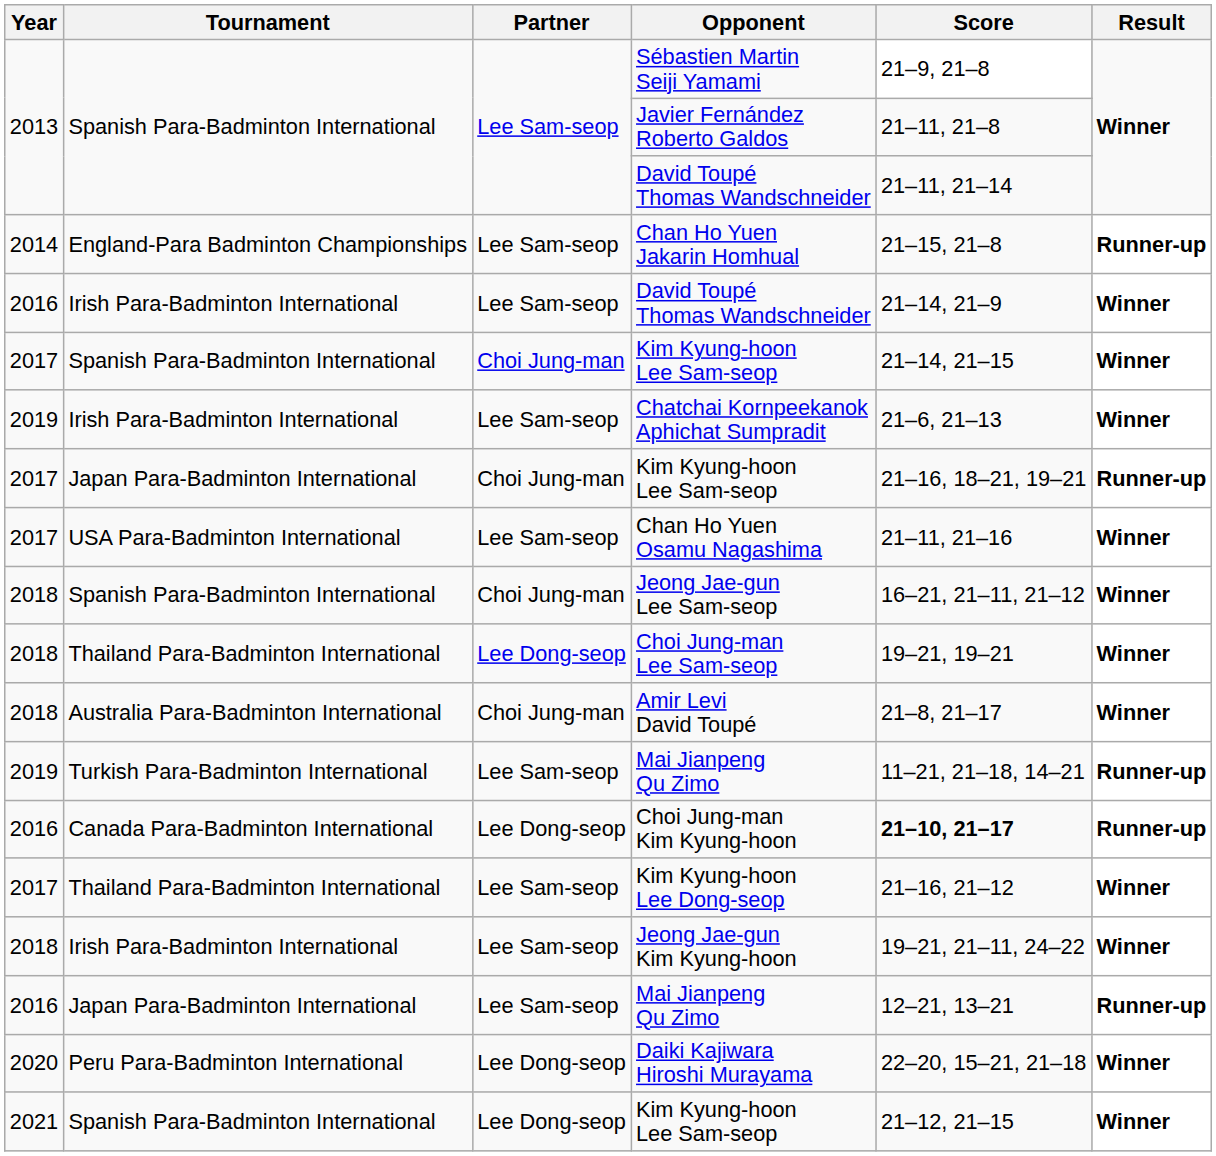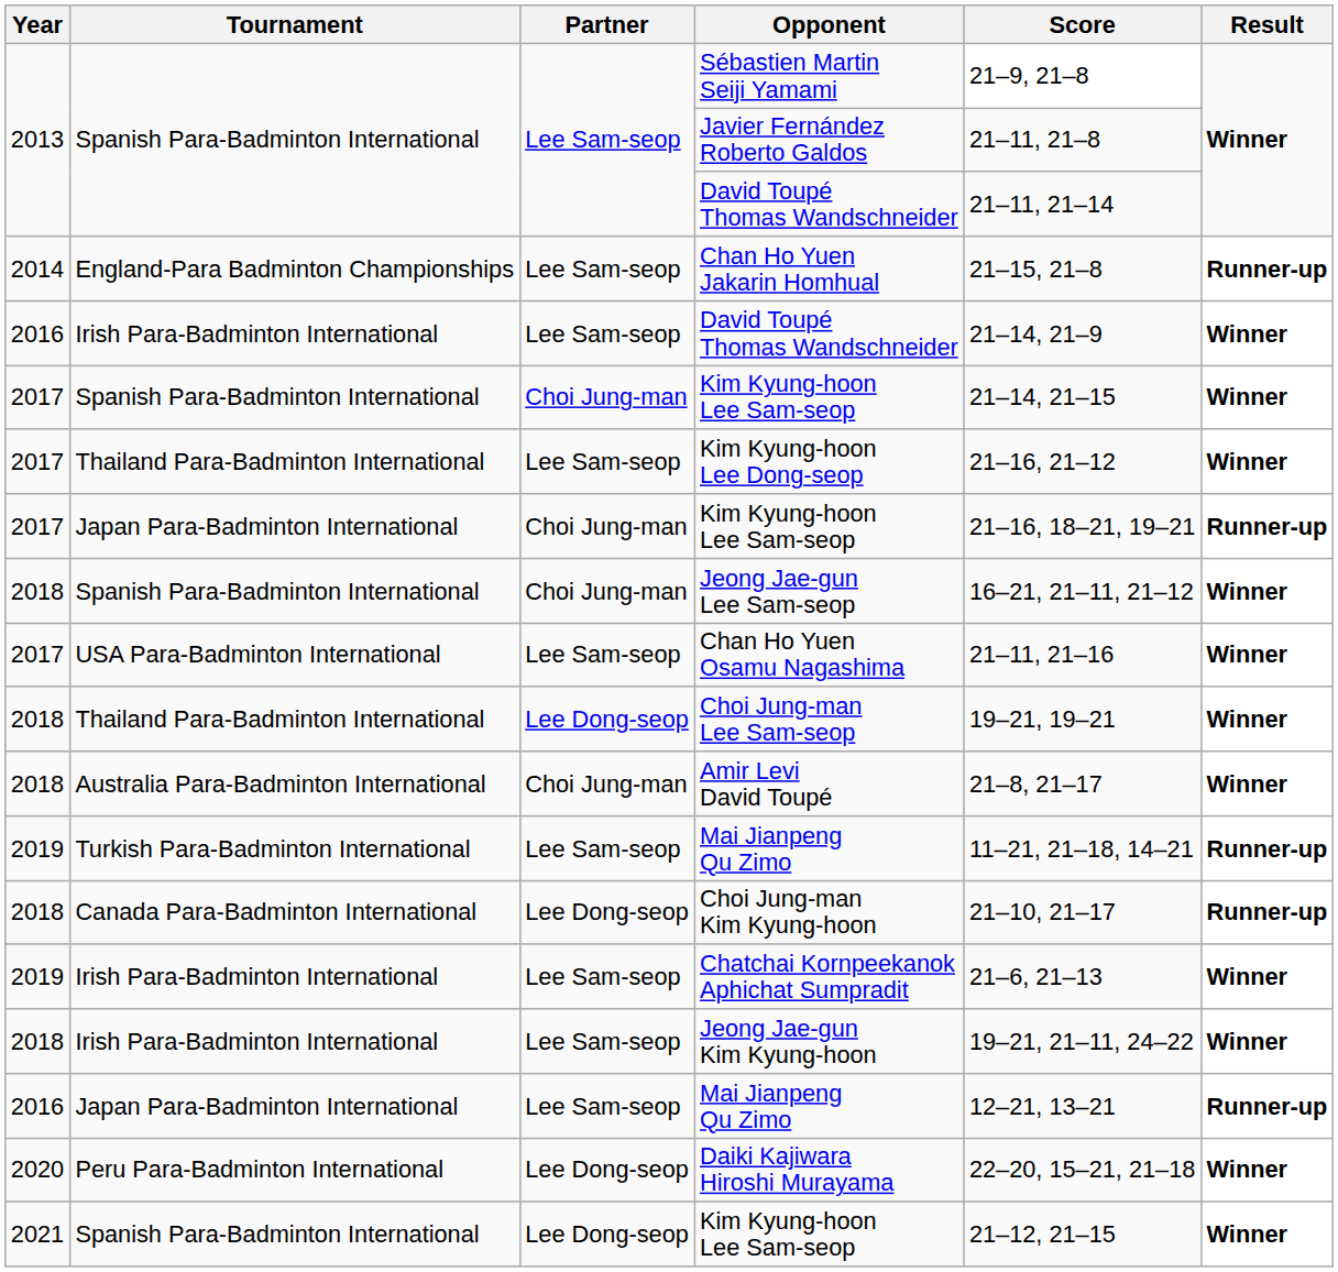 <table class="sortable wikitable" style="font-size: 90%;">
 <tr>
 <th>Year</th>
 <th>Tournament</th>
 <th>Partner</th>
 <th>Opponent</th>
 <th>Score</th>
 <th>Result</th>
 </tr>
 <tr>
 <td rowspan="3" align="center">2013</td>
 <td rowspan="3" align="left">Spanish Para-Badminton International</td>
 <td rowspan="3"> <a href='#'>Lee Sam-seop</a></td>
 <td> <a href='#'>Sébastien Martin</a><br> <a href='#'>Seiji Yamami</a></td>
 <td style="text-align:left; background:white">21–9, 21–8</td>
 <td rowspan="3"> <strong>Winner</strong></td>
 </tr>
 <tr>
 <td> <a href='#'>Javier Fernández</a><br> <a href='#'>Roberto Galdos</a></td>
 <td>21–11, 21–8</td>
 </tr>
 <tr>
 <td> <a href='#'>David Toupé</a><br> <a href='#'>Thomas Wandschneider</a></td>
 <td>21–11, 21–14</td>
 </tr>
 <tr>
 <td align="center">2014</td>
 <td align="left">England-Para Badminton Championships</td>
 <td> Lee Sam-seop</td>
 <td align="left"> <a href='#'>Chan Ho Yuen</a><br> <a href='#'>Jakarin Homhual</a></td>
 <td align="left">21–15, 21–8</td>
 <td style="text-align:left; background:white"> <strong>Runner-up</strong></td>
 </tr>
 <tr>
 <td align="center">2016</td>
 <td align="left">Irish Para-Badminton International</td>
 <td> Lee Sam-seop</td>
 <td align="left"> <a href='#'>David Toupé</a><br> <a href='#'>Thomas Wandschneider</a></td>
 <td align="left">21–14, 21–9</td>
 <td style="text-align:left; background:white"> <strong>Winner</strong></td>
 </tr>
 <tr>
 <td align="center">2017</td>
 <td align="left">Spanish Para-Badminton International</td>
 <td> <a href='#'>Choi Jung-man</a></td>
 <td align="left"> <a href='#'>Kim Kyung-hoon</a><br> <a href='#'>Lee Sam-seop</a></td>
 <td align="left">21–14, 21–15</td>
 <td style="text-align:left; background:white"> <strong>Winner</strong></td>
 </tr>
 <tr>
-<td align="center">2019</td>
-<td align="left">Irish Para-Badminton International</td>
+<td align="center">2017</td>
+<td align="left">Thailand Para-Badminton International</td>
 <td> Lee Sam-seop</td>
-<td align="left"> <a href='#'>Chatchai Kornpeekanok</a><br> <a href='#'>Aphichat Sumpradit</a></td>
-<td align="left">21–6, 21–13</td>
+<td align="left"> Kim Kyung-hoon<br> <a href='#'>Lee Dong-seop</a></td>
+<td align="left">21–16, 21–12</td>
 <td style="text-align:left; background:white"> <strong>Winner</strong></td>
 </tr>
 <tr>
 <td align="center">2017</td>
 <td align="left">Japan Para-Badminton International</td>
 <td> Choi Jung-man</td>
 <td align="left"> Kim Kyung-hoon<br> Lee Sam-seop</td>
 <td align="left">21–16, 18–21, 19–21</td>
 <td style="text-align:left; background:white"> <strong>Runner-up</strong></td>
 </tr>
 <tr>
+<td align="center">2018</td>
+<td align="left">Spanish Para-Badminton International</td>
+<td> Choi Jung-man</td>
+<td align="left"> <a href='#'>Jeong Jae-gun</a><br> Lee Sam-seop</td>
+<td align="left">16–21, 21–11, 21–12</td>
+<td style="text-align:left; background:white"> <strong>Winner</strong></td>
+</tr>
+<tr>
 <td align="center">2017</td>
 <td align="left">USA Para-Badminton International</td>
 <td> Lee Sam-seop</td>
 <td align="left"> Chan Ho Yuen<br> <a href='#'>Osamu Nagashima</a></td>
 <td align="left">21–11, 21–16</td>
-<td style="text-align:left; background:white"> <strong>Winner</strong></td>
-</tr>
-<tr>
-<td align="center">2018</td>
-<td align="left">Spanish Para-Badminton International</td>
-<td> Choi Jung-man</td>
-<td align="left"> <a href='#'>Jeong Jae-gun</a><br> Lee Sam-seop</td>
-<td align="left">16–21, 21–11, 21–12</td>
 <td style="text-align:left; background:white"> <strong>Winner</strong></td>
 </tr>
 <tr>
 <td align="center">2018</td>
 <td align="left">Thailand Para-Badminton International</td>
 <td> <a href='#'>Lee Dong-seop</a></td>
 <td align="left"> <a href='#'>Choi Jung-man</a><br> <a href='#'>Lee Sam-seop</a></td>
 <td align="left">19–21, 19–21</td>
 <td style="text-align:left; background:white"> <strong>Winner</strong></td>
 </tr>
 <tr>
 <td align="center">2018</td>
 <td align="left">Australia Para-Badminton International</td>
 <td> Choi Jung-man</td>
 <td align="left"> <a href='#'>Amir Levi</a><br> David Toupé</td>
 <td align="left">21–8, 21–17</td>
 <td style="text-align:left; background:white"> <strong>Winner</strong></td>
 </tr>
 <tr>
 <td align="center">2019</td>
 <td align="left">Turkish Para-Badminton International</td>
 <td> Lee Sam-seop</td>
 <td align="left"> <a href='#'>Mai Jianpeng</a><br> <a href='#'>Qu Zimo</a></td>
 <td align="left">11–21, 21–18, 14–21</td>
 <td style="text-align:left; background:white"> <strong>Runner-up</strong></td>
 </tr>
 <tr>
-<td align="center">2016</td>
+<td align="center">2018</td>
 <td align="left">Canada Para-Badminton International</td>
 <td> Lee Dong-seop</td>
 <td align="left"> Choi Jung-man<br> Kim Kyung-hoon</td>
-<td align="left"><strong>21–10, 21–17</strong></td>
+<td align="left">21–10, 21–17</td>
 <td style="text-align:left; background:white"> <strong>Runner-up</strong></td>
 </tr>
 <tr>
-<td align="center">2017</td>
-<td align="left">Thailand Para-Badminton International</td>
+<td align="center">2019</td>
+<td align="left">Irish Para-Badminton International</td>
 <td> Lee Sam-seop</td>
-<td align="left"> Kim Kyung-hoon<br> <a href='#'>Lee Dong-seop</a></td>
-<td align="left">21–16, 21–12</td>
+<td align="left"> <a href='#'>Chatchai Kornpeekanok</a><br> <a href='#'>Aphichat Sumpradit</a></td>
+<td align="left">21–6, 21–13</td>
 <td style="text-align:left; background:white"> <strong>Winner</strong></td>
 </tr>
 <tr>
 <td align="center">2018</td>
 <td align="left">Irish Para-Badminton International</td>
 <td> Lee Sam-seop</td>
 <td align="left"> <a href='#'>Jeong Jae-gun</a><br> Kim Kyung-hoon</td>
 <td align="left">19–21, 21–11, 24–22</td>
 <td style="text-align:left; background:white"> <strong>Winner</strong></td>
 </tr>
 <tr>
 <td align="center">2016</td>
 <td align="left">Japan Para-Badminton International</td>
 <td> Lee Sam-seop</td>
 <td align="left"> <a href='#'>Mai Jianpeng</a><br> <a href='#'>Qu Zimo</a></td>
 <td align="left">12–21, 13–21</td>
 <td style="text-align:left; background:white"> <strong>Runner-up</strong></td>
 </tr>
 <tr>
 <td align="center">2020</td>
 <td align="left">Peru Para-Badminton International</td>
 <td> Lee Dong-seop</td>
 <td align="left"> <a href='#'>Daiki Kajiwara</a><br> <a href='#'>Hiroshi Murayama</a></td>
 <td align="left">22–20, 15–21, 21–18</td>
 <td style="text-align:left; background:white"> <strong>Winner</strong></td>
 </tr>
 <tr>
 <td align="center">2021</td>
 <td align="left">Spanish Para-Badminton International</td>
 <td> Lee Dong-seop</td>
 <td align="left"> Kim Kyung-hoon<br> Lee Sam-seop</td>
 <td align="left">21–12, 21–15</td>
 <td style="text-align:left; background:white"> <strong>Winner</strong></td>
 </tr>
 </table>
